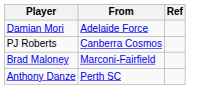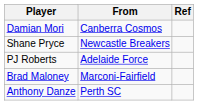 <table class="wikitable sortable">
 <tr>
 <th>Player</th>
 <th>From</th>
 <th>Ref</th>
 </tr>
 <tr>
 <td> <a href='#'>Damian Mori</a></td>
-<td><a href='#'>Adelaide Force</a></td>
+<td><a href='#'>Canberra Cosmos</a></td>
+<td></td>
+</tr>
+<tr>
+<td> Shane Pryce</td>
+<td><a href='#'>Newcastle Breakers</a></td>
 <td></td>
 </tr>
 <tr>
 <td> PJ Roberts</td>
-<td><a href='#'>Canberra Cosmos</a></td>
+<td><a href='#'>Adelaide Force</a></td>
 <td></td>
 </tr>
 <tr>
 <td> <a href='#'>Brad Maloney</a></td>
 <td><a href='#'>Marconi-Fairfield</a></td>
 <td></td>
 </tr>
 <tr>
 <td> <a href='#'>Anthony Danze</a></td>
 <td><a href='#'>Perth SC</a></td>
 <td></td>
 </tr>
 </table>
